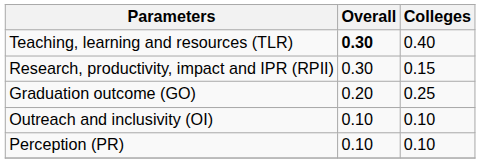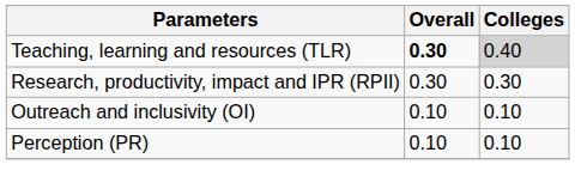 <table class="wikitable" style="margin:1em auto;">
 <tr>
 <th>Parameters</th>
 <th>Overall</th>
 <th>Colleges</th>
 </tr>
 <tr>
 <td>Teaching, learning  and resources (TLR)</td>
 <td><strong>0.30</strong></td>
-<td>0.40</td>
+<td style="background: lightgrey;">0.40</td>
 </tr>
 <tr>
 <td>Research, productivity, impact and IPR (RPII)</td>
 <td>0.30</td>
-<td>0.15</td>
-</tr>
-<tr>
-<td>Graduation outcome (GO)</td>
-<td>0.20</td>
-<td>0.25</td>
+<td>0.30</td>
 </tr>
 <tr>
 <td>Outreach and inclusivity (OI)</td>
 <td>0.10</td>
 <td>0.10</td>
 </tr>
 <tr>
 <td>Perception (PR)</td>
 <td>0.10</td>
 <td>0.10</td>
 </tr>
 <tr>
 </tr>
 </table>
